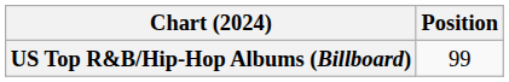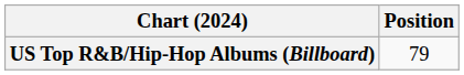 <table class="wikitable plainrowheaders" style="text-align:center">
 <tr>
 <th scope="col">Chart (2024)</th>
 <th scope="col">Position</th>
 </tr>
 <tr>
 <th scope="row">US Top R&B/Hip-Hop Albums (<em>Billboard</em>)</th>
-<td>99</td>
+<td>79</td>
 </tr>
 </table>
